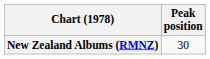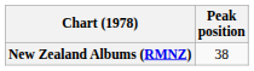 <table class="wikitable sortable plainrowheaders" style="text-align:center">
 <tr>
 <th scope="col">Chart (1978)</th>
 <th scope="col">Peak<br> position</th>
 </tr>
 <tr>
 <th scope="row">New Zealand Albums (<a href='#'>RMNZ</a>)</th>
-<td>30</td>
+<td>38</td>
 </tr>
 </table>
